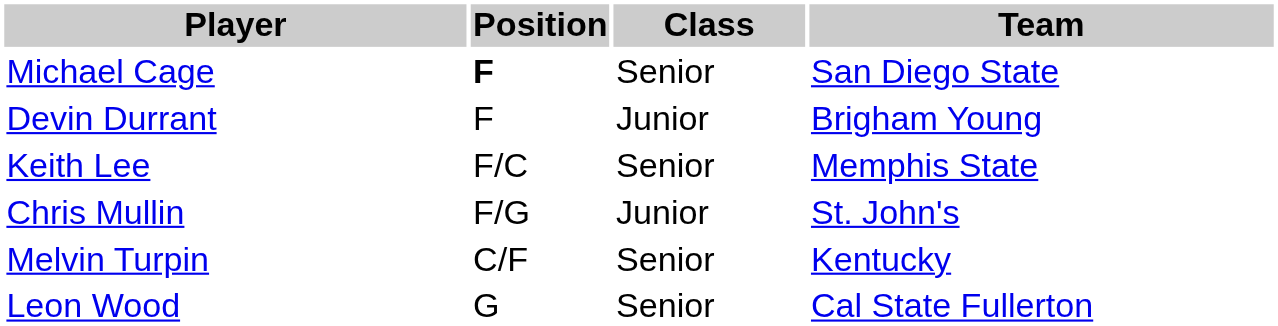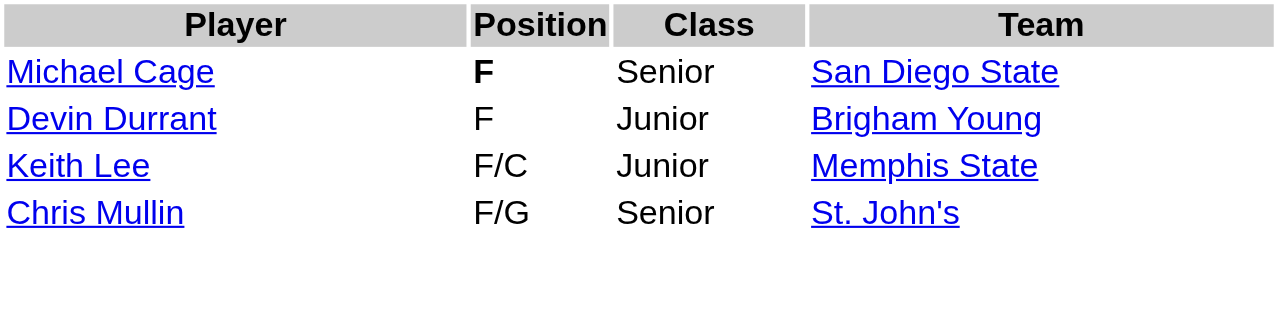 <table style="width:600px" "border:'1' 'solid' 'gray'">
 <tr>
 <th bgcolor="#CCCCCC" style="width:40%">Player</th>
 <th bgcolor="#CCCCCC" style="width:4%">Position</th>
 <th bgcolor="#CCCCCC" style="width:16%">Class</th>
 <th bgcolor="#CCCCCC" style="width:40%">Team</th>
 </tr>
 <tr>
 <td><a href='#'>Michael Cage</a></td>
 <td><strong>F</strong></td>
 <td>Senior</td>
 <td><a href='#'>San Diego State</a></td>
 </tr>
 <tr>
 <td><a href='#'>Devin Durrant</a></td>
 <td>F</td>
 <td>Junior</td>
 <td><a href='#'>Brigham Young</a></td>
 </tr>
 <tr>
 <td><a href='#'>Keith Lee</a></td>
 <td>F/C</td>
-<td>Senior</td>
+<td>Junior</td>
 <td><a href='#'>Memphis State</a></td>
 </tr>
 <tr>
 <td><a href='#'>Chris Mullin</a></td>
 <td>F/G</td>
-<td>Junior</td>
+<td>Senior</td>
 <td><a href='#'>St. John's</a></td>
 </tr>
-<tr>
-<td><a href='#'>Melvin Turpin</a></td>
-<td>C/F</td>
-<td>Senior</td>
-<td><a href='#'>Kentucky</a></td>
-</tr>
-<tr>
-<td><a href='#'>Leon Wood</a></td>
-<td>G</td>
-<td>Senior</td>
-<td><a href='#'>Cal State Fullerton</a></td>
-</tr>
 </table>
